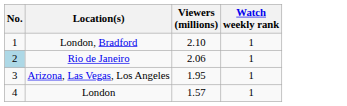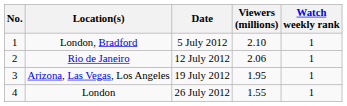 <table class="wikitable sortable" style="text-align:center;">
 <tr>
 <th>No.</th>
 <th>Location(s)</th>
+<th>Date</th>
 <th>Viewers<br>(millions)</th>
 <th><a href='#'>Watch</a><br>weekly rank</th>
 </tr>
 <tr>
 <td>1</td>
 <td>London, <a href='#'>Bradford</a></td>
+<td>5 July 2012</td>
 <td>2.10</td>
 <td>1</td>
 </tr>
 <tr>
-<td style="background: lightblue;">2</td>
+<td>2</td>
 <td><a href='#'>Rio de Janeiro</a></td>
+<td>12 July 2012</td>
 <td>2.06</td>
 <td>1</td>
 </tr>
 <tr>
 <td>3</td>
 <td><a href='#'>Arizona</a>, <a href='#'>Las Vegas</a>, Los Angeles</td>
+<td>19 July 2012</td>
 <td>1.95</td>
 <td>1</td>
 </tr>
 <tr>
 <td>4</td>
 <td>London</td>
-<td>1.57</td>
+<td>26 July 2012</td>
+<td>1.55</td>
 <td>1</td>
 </tr>
 </table>
